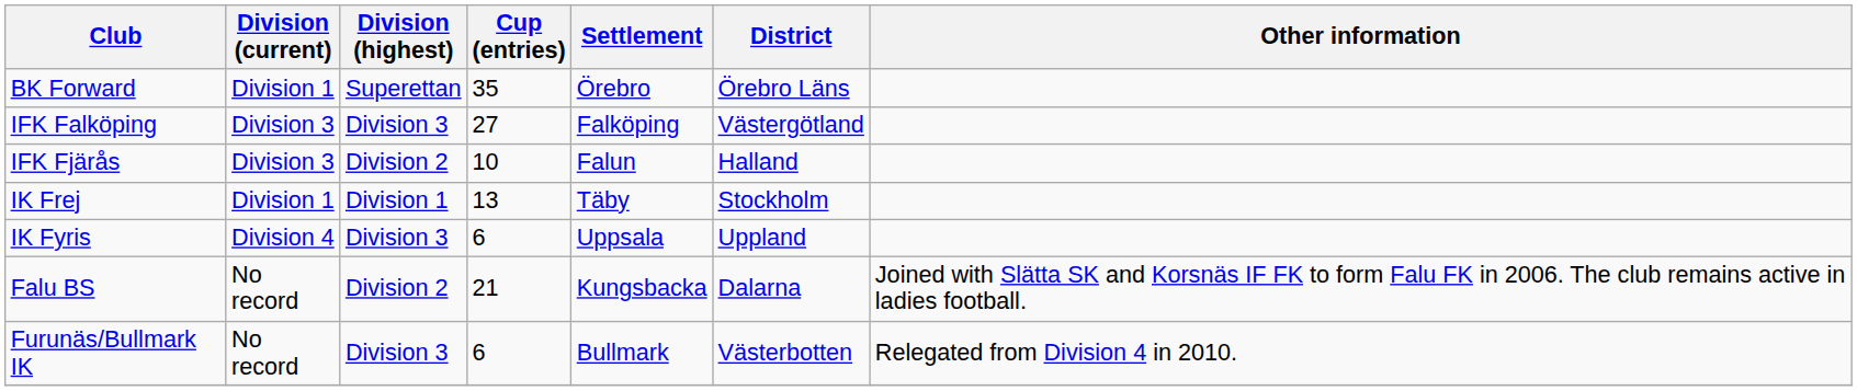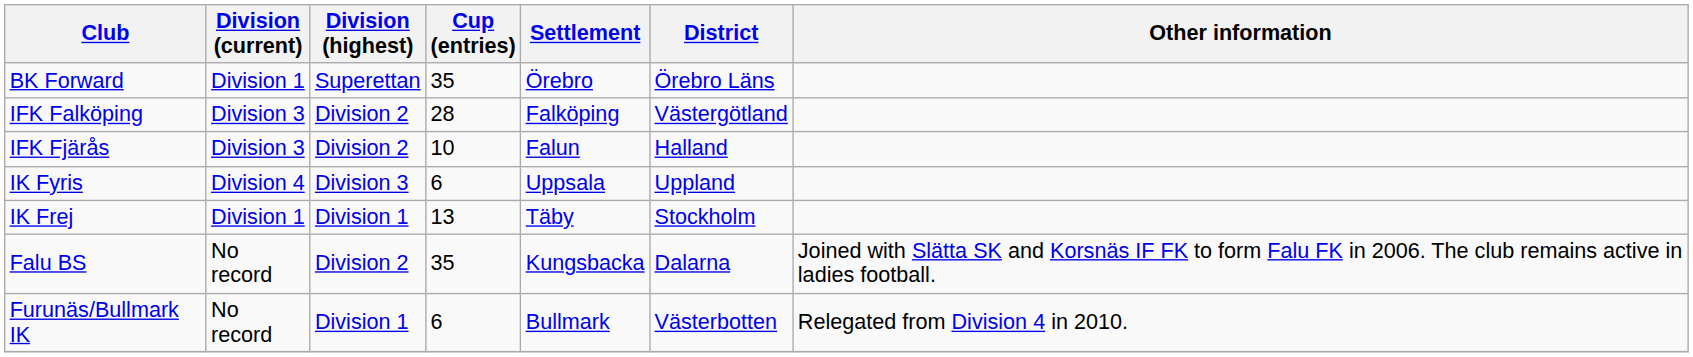 <table class="wikitable" style="text-align:left">
 <tr>
 <th style= width="180px"><a href='#'>Club</a></th>
 <th style= width="80px"><a href='#'>Division</a><br> (current)</th>
 <th style= width="80px"><a href='#'>Division</a><br> (highest)</th>
 <th style= width="60px"><a href='#'>Cup</a><br> (entries)</th>
 <th style= width="110px"><a href='#'>Settlement</a></th>
 <th style= width="110px"><a href='#'>District</a></th>
 <th style= width="230px">Other information</th>
 </tr>
 <tr>
 <td><a href='#'>BK Forward</a></td>
 <td><a href='#'>Division 1</a></td>
 <td><a href='#'>Superettan</a></td>
 <td>35</td>
 <td><a href='#'>Örebro</a></td>
 <td><a href='#'>Örebro Läns</a></td>
 <td></td>
 </tr>
 <tr>
 <td><a href='#'>IFK Falköping</a></td>
 <td><a href='#'>Division 3</a></td>
-<td><a href='#'>Division 3</a></td>
-<td>27</td>
+<td><a href='#'>Division 2</a></td>
+<td>28</td>
 <td><a href='#'>Falköping</a></td>
 <td><a href='#'>Västergötland</a></td>
 <td></td>
 </tr>
 <tr>
 <td><a href='#'>IFK Fjärås</a></td>
 <td><a href='#'>Division 3</a></td>
 <td><a href='#'>Division 2</a></td>
 <td>10</td>
 <td><a href='#'>Falun</a></td>
 <td><a href='#'>Halland</a></td>
 <td></td>
 </tr>
 <tr>
+<td><a href='#'>IK Fyris</a></td>
+<td><a href='#'>Division 4</a></td>
+<td><a href='#'>Division 3</a></td>
+<td>6</td>
+<td><a href='#'>Uppsala</a></td>
+<td><a href='#'>Uppland</a></td>
+<td></td>
+</tr>
+<tr>
 <td><a href='#'>IK Frej</a></td>
 <td><a href='#'>Division 1</a></td>
 <td><a href='#'>Division 1</a></td>
 <td>13</td>
 <td><a href='#'>Täby</a></td>
 <td><a href='#'>Stockholm</a></td>
 <td></td>
 </tr>
 <tr>
-<td><a href='#'>IK Fyris</a></td>
-<td><a href='#'>Division 4</a></td>
-<td><a href='#'>Division 3</a></td>
-<td>6</td>
-<td><a href='#'>Uppsala</a></td>
-<td><a href='#'>Uppland</a></td>
-<td></td>
-</tr>
-<tr>
 <td><a href='#'>Falu BS</a></td>
 <td>No record</td>
 <td><a href='#'>Division 2</a></td>
-<td>21</td>
+<td>35</td>
 <td><a href='#'>Kungsbacka</a></td>
 <td><a href='#'>Dalarna</a></td>
 <td>Joined with <a href='#'>Slätta SK</a> and <a href='#'>Korsnäs IF FK</a> to form <a href='#'>Falu FK</a> in 2006. The club remains active in ladies football.</td>
 </tr>
 <tr>
 <td><a href='#'>Furunäs/Bullmark IK</a></td>
 <td>No record</td>
-<td><a href='#'>Division 3</a></td>
+<td><a href='#'>Division 1</a></td>
 <td>6</td>
 <td><a href='#'>Bullmark</a></td>
 <td><a href='#'>Västerbotten</a></td>
 <td>Relegated from <a href='#'>Division 4</a> in 2010.</td>
 </tr>
 <tr>
 </tr>
 </table>
